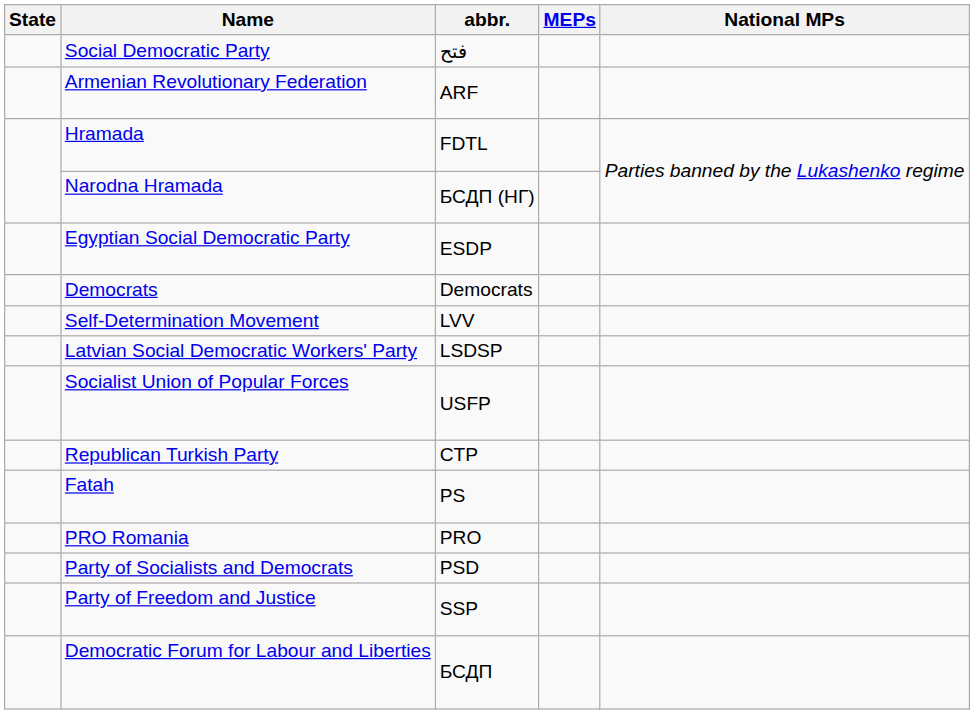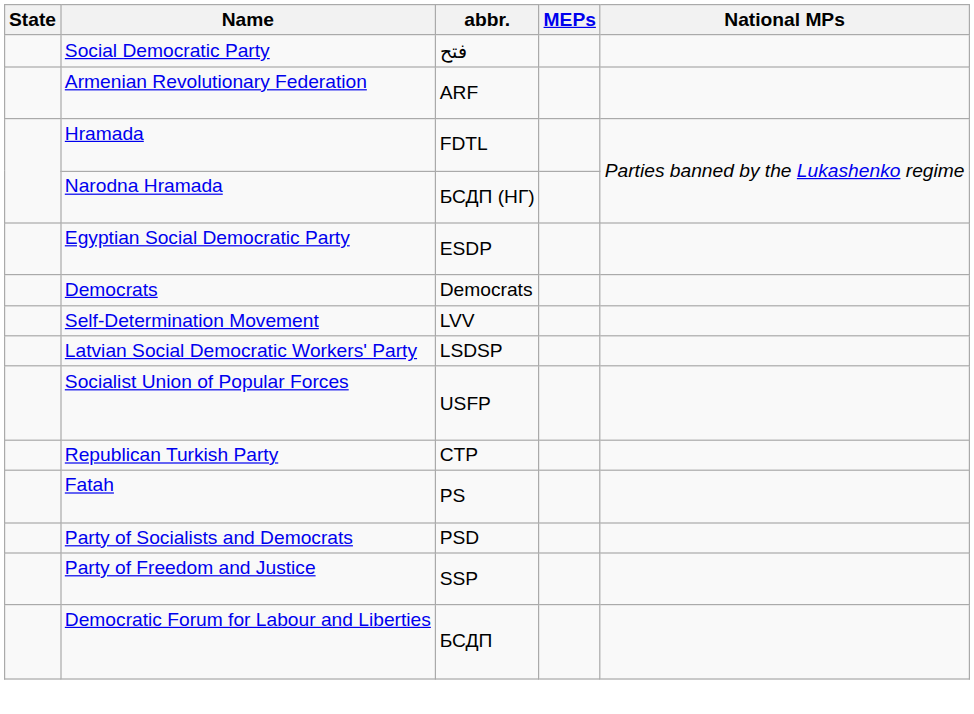 <table class="wikitable sortable">
 <tr>
 <th>State</th>
 <th>Name</th>
 <th>abbr.</th>
 <th><a href='#'>MEPs</a></th>
 <th>National MPs</th>
 </tr>
 <tr>
 <td></td>
 <td><a href='#'>Social Democratic Party</a><br></td>
 <td>فتح</td>
 <td></td>
 <td align="left"></td>
 </tr>
 <tr>
 <td></td>
 <td><a href='#'>Armenian Revolutionary Federation</a><br><br></td>
 <td>ARF</td>
 <td></td>
 <td align="left"></td>
 </tr>
 <tr>
 <td rowspan=2></td>
 <td><a href='#'>Hramada</a><br><br></td>
 <td>FDTL</td>
 <td></td>
 <td rowspan=2><em>Parties banned by the <a href='#'>Lukashenko</a> regime</em></td>
 </tr>
 <tr>
 <td><a href='#'>Narodna Hramada</a><br><br></td>
 <td>БСДП (НГ)</td>
 <td></td>
 </tr>
 <tr>
 <td></td>
 <td><a href='#'>Egyptian Social Democratic Party</a><br><br></td>
 <td>ESDP</td>
 <td></td>
 <td align="left"></td>
 </tr>
 <tr>
 <td></td>
 <td><a href='#'>Democrats</a><br></td>
 <td>Democrats</td>
 <td></td>
 <td align="left"></td>
 </tr>
 <tr>
 <td></td>
 <td><a href='#'>Self-Determination Movement</a><br></td>
 <td>LVV</td>
 <td></td>
 <td align="left"></td>
 </tr>
 <tr>
 <td></td>
 <td><a href='#'>Latvian Social Democratic Workers' Party</a><br></td>
 <td>LSDSP</td>
 <td align="left"></td>
 <td align="left"></td>
 </tr>
 <tr>
 <td></td>
 <td><a href='#'>Socialist Union of Popular Forces</a><br><br><br></td>
 <td>USFP</td>
 <td></td>
 <td align="left"></td>
 </tr>
 <tr>
 <td></td>
 <td><a href='#'>Republican Turkish Party</a><br></td>
 <td>CTP</td>
 <td></td>
 <td align="left"></td>
 </tr>
 <tr>
 <td></td>
 <td><a href='#'>Fatah</a><br><br></td>
 <td>PS</td>
 <td></td>
 <td align="left"></td>
 </tr>
 <tr>
 <td></td>
-<td><a href='#'>PRO Romania</a><br></td>
-<td>PRO</td>
-<td align="left"></td>
-<td align="left"></td>
-</tr>
-<tr>
-<td></td>
 <td><a href='#'>Party of Socialists and Democrats</a><br></td>
 <td>PSD</td>
 <td></td>
 <td align="left"></td>
 </tr>
 <tr>
 <td></td>
 <td><a href='#'>Party of Freedom and Justice</a><br><br></td>
 <td>SSP</td>
 <td></td>
 <td align="left"></td>
 </tr>
 <tr>
 <td></td>
 <td><a href='#'>Democratic Forum for Labour and Liberties</a><br><br><br></td>
 <td>БСДП</td>
 <td></td>
 <td align="left"></td>
 </tr>
 </table>
